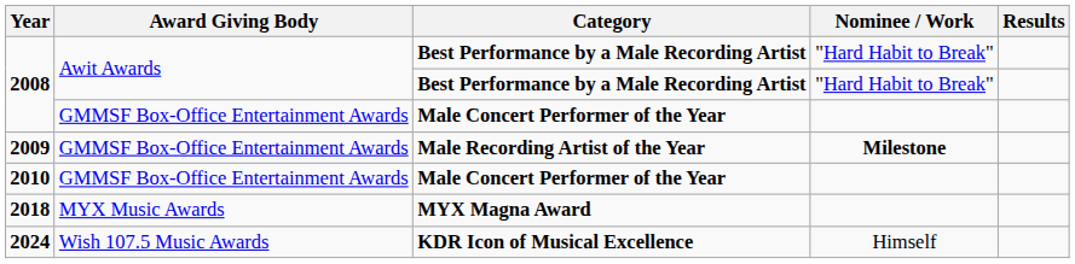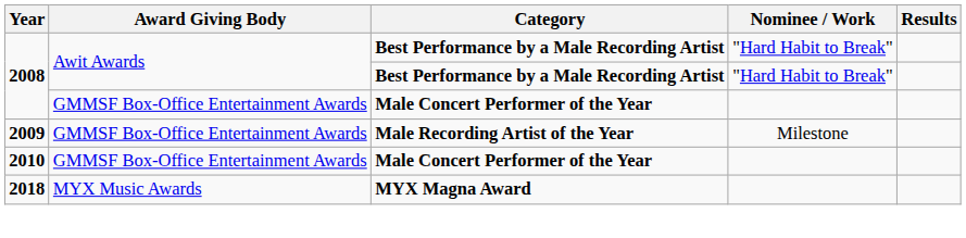 <table class="wikitable">
 <tr>
 <th>Year</th>
 <th>Award Giving Body</th>
 <th>Category</th>
 <th>Nominee / Work</th>
 <th>Results</th>
 </tr>
 <tr>
 <td rowspan=3><strong>2008</strong></td>
 <td rowspan=2><a href='#'>Awit Awards</a></td>
 <td><strong>Best Performance by a Male Recording Artist</strong> </td>
 <td align=center>"<a href='#'>Hard Habit to Break</a>"</td>
 <td></td>
 </tr>
 <tr>
 <td><strong>Best Performance by a Male Recording Artist</strong> </td>
 <td align=center>"<a href='#'>Hard Habit to Break</a>"</td>
 <td></td>
 </tr>
 <tr>
 <td><a href='#'>GMMSF Box-Office Entertainment Awards</a></td>
 <td><strong>Male Concert Performer of the Year</strong></td>
 <td></td>
 <td></td>
 </tr>
 <tr>
 <td><strong>2009</strong></td>
 <td><a href='#'>GMMSF Box-Office Entertainment Awards</a></td>
 <td><strong>Male Recording Artist of the Year</strong></td>
-<td align=center><strong>Milestone</strong></td>
+<td align=center>Milestone</td>
 <td></td>
 </tr>
 <tr>
 <td><strong>2010</strong></td>
 <td><a href='#'>GMMSF Box-Office Entertainment Awards</a></td>
 <td><strong>Male Concert Performer of the Year</strong></td>
 <td></td>
 <td></td>
 </tr>
 <tr>
 <td><strong>2018</strong></td>
 <td><a href='#'>MYX Music Awards</a></td>
 <td><strong>MYX Magna Award</strong></td>
 <td></td>
 <td></td>
 </tr>
-<tr>
-<td><strong>2024</strong></td>
-<td><a href='#'>Wish 107.5 Music Awards</a></td>
-<td><strong>KDR Icon of Musical Excellence</strong></td>
-<td align=center>Himself</td>
-<td></td>
-</tr>
 </table>
